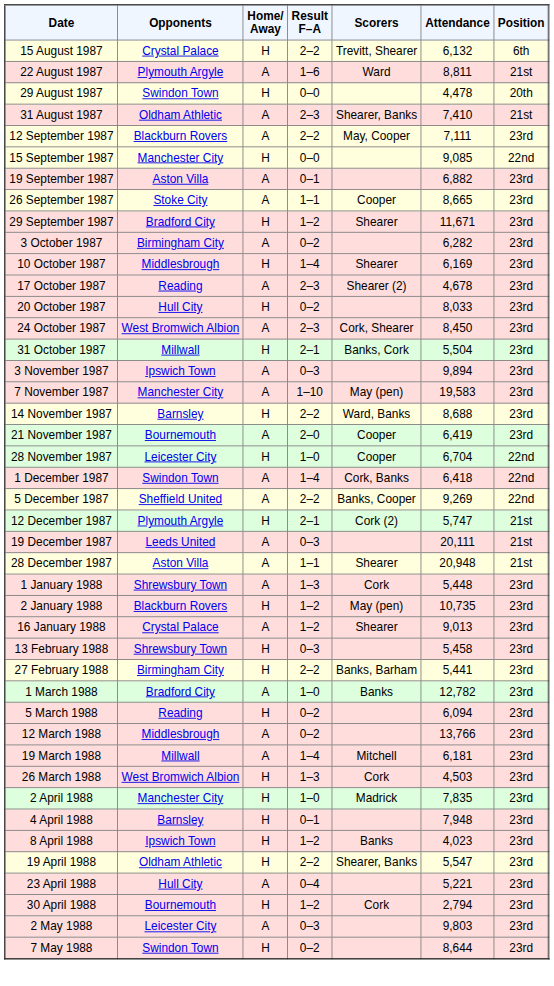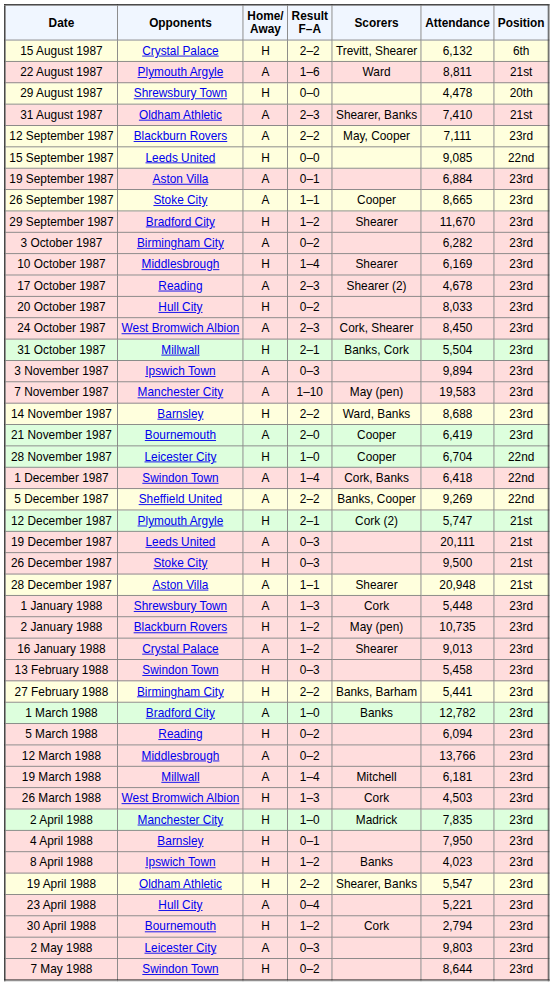 <table border="2" cellpadding="4" style="border-collapse:collapse; text-align:center; font-size:smaller;">
 <tr style="background:#f0f6ff;">
 <th><strong>Date</strong></th>
 <th><strong>Opponents</strong></th>
 <th><strong>Home/<br>Away</strong></th>
 <th><strong>Result<br>F–A</strong></th>
 <th><strong>Scorers</strong></th>
 <th><strong>Attendance</strong></th>
 <th><strong>Position</strong></th>
 </tr>
 <tr bgcolor="#ffffdd">
 <td>15 August 1987</td>
 <td><a href='#'>Crystal Palace</a></td>
 <td>H</td>
 <td>2–2</td>
 <td>Trevitt, Shearer</td>
 <td>6,132</td>
 <td>6th</td>
 </tr>
 <tr bgcolor="#ffdddd">
 <td>22 August 1987</td>
 <td><a href='#'>Plymouth Argyle</a></td>
 <td>A</td>
 <td>1–6</td>
 <td>Ward</td>
 <td>8,811</td>
 <td>21st</td>
 </tr>
 <tr bgcolor="#ffffdd">
 <td>29 August 1987</td>
-<td><a href='#'>Swindon Town</a></td>
+<td><a href='#'>Shrewsbury Town</a></td>
 <td>H</td>
 <td>0–0</td>
 <td></td>
 <td>4,478</td>
 <td>20th</td>
 </tr>
 <tr bgcolor="#ffdddd">
 <td>31 August 1987</td>
 <td><a href='#'>Oldham Athletic</a></td>
 <td>A</td>
 <td>2–3</td>
 <td>Shearer, Banks</td>
 <td>7,410</td>
 <td>21st</td>
 </tr>
 <tr bgcolor="#ffffdd">
 <td>12 September 1987</td>
 <td><a href='#'>Blackburn Rovers</a></td>
 <td>A</td>
 <td>2–2</td>
 <td>May, Cooper</td>
 <td>7,111</td>
 <td>23rd</td>
 </tr>
 <tr bgcolor="#ffffdd">
 <td>15 September 1987</td>
-<td><a href='#'>Manchester City</a></td>
+<td><a href='#'>Leeds United</a></td>
 <td>H</td>
 <td>0–0</td>
 <td></td>
 <td>9,085</td>
 <td>22nd</td>
 </tr>
 <tr bgcolor="#ffdddd">
 <td>19 September 1987</td>
 <td><a href='#'>Aston Villa</a></td>
 <td>A</td>
 <td>0–1</td>
 <td></td>
-<td>6,882</td>
+<td>6,884</td>
 <td>23rd</td>
 </tr>
 <tr bgcolor="#ffffdd">
 <td>26 September 1987</td>
 <td><a href='#'>Stoke City</a></td>
 <td>A</td>
 <td>1–1</td>
 <td>Cooper</td>
 <td>8,665</td>
 <td>23rd</td>
 </tr>
 <tr bgcolor="#ffdddd">
 <td>29 September 1987</td>
 <td><a href='#'>Bradford City</a></td>
 <td>H</td>
 <td>1–2</td>
 <td>Shearer</td>
-<td>11,671</td>
+<td>11,670</td>
 <td>23rd</td>
 </tr>
 <tr bgcolor="#ffdddd">
 <td>3 October 1987</td>
 <td><a href='#'>Birmingham City</a></td>
 <td>A</td>
 <td>0–2</td>
 <td></td>
 <td>6,282</td>
 <td>23rd</td>
 </tr>
 <tr bgcolor="#ffdddd">
 <td>10 October 1987</td>
 <td><a href='#'>Middlesbrough</a></td>
 <td>H</td>
 <td>1–4</td>
 <td>Shearer</td>
 <td>6,169</td>
 <td>23rd</td>
 </tr>
 <tr bgcolor="#ffdddd">
 <td>17 October 1987</td>
 <td><a href='#'>Reading</a></td>
 <td>A</td>
 <td>2–3</td>
 <td>Shearer (2)</td>
 <td>4,678</td>
 <td>23rd</td>
 </tr>
 <tr bgcolor="#ffdddd">
 <td>20 October 1987</td>
 <td><a href='#'>Hull City</a></td>
 <td>H</td>
 <td>0–2</td>
 <td></td>
 <td>8,033</td>
 <td>23rd</td>
 </tr>
 <tr bgcolor="#ffdddd">
 <td>24 October 1987</td>
 <td><a href='#'>West Bromwich Albion</a></td>
 <td>A</td>
 <td>2–3</td>
 <td>Cork, Shearer</td>
 <td>8,450</td>
 <td>23rd</td>
 </tr>
 <tr bgcolor="#ddffdd">
 <td>31 October 1987</td>
 <td><a href='#'>Millwall</a></td>
 <td>H</td>
 <td>2–1</td>
 <td>Banks, Cork</td>
 <td>5,504</td>
 <td>23rd</td>
 </tr>
 <tr bgcolor="#ffdddd">
 <td>3 November 1987</td>
 <td><a href='#'>Ipswich Town</a></td>
 <td>A</td>
 <td>0–3</td>
 <td></td>
 <td>9,894</td>
 <td>23rd</td>
 </tr>
 <tr bgcolor="#ffdddd">
 <td>7 November 1987</td>
 <td><a href='#'>Manchester City</a></td>
 <td>A</td>
 <td>1–10</td>
 <td>May (pen)</td>
 <td>19,583</td>
 <td>23rd</td>
 </tr>
 <tr bgcolor="#ffffdd">
 <td>14 November 1987</td>
 <td><a href='#'>Barnsley</a></td>
 <td>H</td>
 <td>2–2</td>
 <td>Ward, Banks</td>
 <td>8,688</td>
 <td>23rd</td>
 </tr>
 <tr bgcolor="#ddffdd">
 <td>21 November 1987</td>
 <td><a href='#'>Bournemouth</a></td>
 <td>A</td>
 <td>2–0</td>
 <td>Cooper</td>
 <td>6,419</td>
 <td>23rd</td>
 </tr>
 <tr bgcolor="#ddffdd">
 <td>28 November 1987</td>
 <td><a href='#'>Leicester City</a></td>
 <td>H</td>
 <td>1–0</td>
 <td>Cooper</td>
 <td>6,704</td>
 <td>22nd</td>
 </tr>
 <tr bgcolor="#ffdddd">
 <td>1 December 1987</td>
 <td><a href='#'>Swindon Town</a></td>
 <td>A</td>
 <td>1–4</td>
 <td>Cork, Banks</td>
 <td>6,418</td>
 <td>22nd</td>
 </tr>
 <tr bgcolor="#ffffdd">
 <td>5 December 1987</td>
 <td><a href='#'>Sheffield United</a></td>
 <td>A</td>
 <td>2–2</td>
 <td>Banks, Cooper</td>
 <td>9,269</td>
 <td>22nd</td>
 </tr>
 <tr bgcolor="#ddffdd">
 <td>12 December 1987</td>
 <td><a href='#'>Plymouth Argyle</a></td>
 <td>H</td>
 <td>2–1</td>
 <td>Cork (2)</td>
 <td>5,747</td>
 <td>21st</td>
 </tr>
 <tr bgcolor="#ffdddd">
 <td>19 December 1987</td>
 <td><a href='#'>Leeds United</a></td>
 <td>A</td>
 <td>0–3</td>
 <td></td>
 <td>20,111</td>
 <td>21st</td>
 </tr>
+<tr bgcolor="#ffdddd">
+<td>26 December 1987</td>
+<td><a href='#'>Stoke City</a></td>
+<td>H</td>
+<td>0–3</td>
+<td></td>
+<td>9,500</td>
+<td>21st</td>
+</tr>
 <tr bgcolor="#ffffdd">
 <td>28 December 1987</td>
 <td><a href='#'>Aston Villa</a></td>
 <td>A</td>
 <td>1–1</td>
 <td>Shearer</td>
 <td>20,948</td>
 <td>21st</td>
 </tr>
 <tr bgcolor="#ffdddd">
 <td>1 January 1988</td>
 <td><a href='#'>Shrewsbury Town</a></td>
 <td>A</td>
 <td>1–3</td>
 <td>Cork</td>
 <td>5,448</td>
 <td>23rd</td>
 </tr>
 <tr bgcolor="#ffdddd">
 <td>2 January 1988</td>
 <td><a href='#'>Blackburn Rovers</a></td>
 <td>H</td>
 <td>1–2</td>
 <td>May (pen)</td>
 <td>10,735</td>
 <td>23rd</td>
 </tr>
 <tr bgcolor="#ffdddd">
 <td>16 January 1988</td>
 <td><a href='#'>Crystal Palace</a></td>
 <td>A</td>
 <td>1–2</td>
 <td>Shearer</td>
 <td>9,013</td>
 <td>23rd</td>
 </tr>
 <tr bgcolor="#ffdddd">
 <td>13 February 1988</td>
-<td><a href='#'>Shrewsbury Town</a></td>
+<td><a href='#'>Swindon Town</a></td>
 <td>H</td>
 <td>0–3</td>
 <td></td>
 <td>5,458</td>
 <td>23rd</td>
 </tr>
 <tr bgcolor="#ffffdd">
 <td>27 February 1988</td>
 <td><a href='#'>Birmingham City</a></td>
 <td>H</td>
 <td>2–2</td>
 <td>Banks, Barham</td>
 <td>5,441</td>
 <td>23rd</td>
 </tr>
 <tr bgcolor="#ddffdd">
 <td>1 March 1988</td>
 <td><a href='#'>Bradford City</a></td>
 <td>A</td>
 <td>1–0</td>
 <td>Banks</td>
 <td>12,782</td>
 <td>23rd</td>
 </tr>
 <tr bgcolor="#ffdddd">
 <td>5 March 1988</td>
 <td><a href='#'>Reading</a></td>
 <td>H</td>
 <td>0–2</td>
 <td></td>
 <td>6,094</td>
 <td>23rd</td>
 </tr>
 <tr bgcolor="#ffdddd">
 <td>12 March 1988</td>
 <td><a href='#'>Middlesbrough</a></td>
 <td>A</td>
 <td>0–2</td>
 <td></td>
 <td>13,766</td>
 <td>23rd</td>
 </tr>
 <tr bgcolor="#ffdddd">
 <td>19 March 1988</td>
 <td><a href='#'>Millwall</a></td>
 <td>A</td>
 <td>1–4</td>
 <td>Mitchell</td>
 <td>6,181</td>
 <td>23rd</td>
 </tr>
 <tr bgcolor="#ffdddd">
 <td>26 March 1988</td>
 <td><a href='#'>West Bromwich Albion</a></td>
 <td>H</td>
 <td>1–3</td>
 <td>Cork</td>
 <td>4,503</td>
 <td>23rd</td>
 </tr>
 <tr bgcolor="#ddffdd">
 <td>2 April 1988</td>
 <td><a href='#'>Manchester City</a></td>
 <td>H</td>
 <td>1–0</td>
 <td>Madrick</td>
 <td>7,835</td>
 <td>23rd</td>
 </tr>
 <tr bgcolor="#ffdddd">
 <td>4 April 1988</td>
 <td><a href='#'>Barnsley</a></td>
 <td>H</td>
 <td>0–1</td>
 <td></td>
-<td>7,948</td>
+<td>7,950</td>
 <td>23rd</td>
 </tr>
 <tr bgcolor="#ffdddd">
 <td>8 April 1988</td>
 <td><a href='#'>Ipswich Town</a></td>
 <td>H</td>
 <td>1–2</td>
 <td>Banks</td>
 <td>4,023</td>
 <td>23rd</td>
 </tr>
 <tr bgcolor="#ffffdd">
 <td>19 April 1988</td>
 <td><a href='#'>Oldham Athletic</a></td>
 <td>H</td>
 <td>2–2</td>
 <td>Shearer, Banks</td>
 <td>5,547</td>
 <td>23rd</td>
 </tr>
 <tr bgcolor="#ffdddd">
 <td>23 April 1988</td>
 <td><a href='#'>Hull City</a></td>
 <td>A</td>
 <td>0–4</td>
 <td></td>
 <td>5,221</td>
 <td>23rd</td>
 </tr>
 <tr bgcolor="#ffdddd">
 <td>30 April 1988</td>
 <td><a href='#'>Bournemouth</a></td>
 <td>H</td>
 <td>1–2</td>
 <td>Cork</td>
 <td>2,794</td>
 <td>23rd</td>
 </tr>
 <tr bgcolor="#ffdddd">
 <td>2 May 1988</td>
 <td><a href='#'>Leicester City</a></td>
 <td>A</td>
 <td>0–3</td>
 <td></td>
 <td>9,803</td>
 <td>23rd</td>
 </tr>
 <tr bgcolor="#ffdddd">
 <td>7 May 1988</td>
 <td><a href='#'>Swindon Town</a></td>
 <td>H</td>
 <td>0–2</td>
 <td></td>
 <td>8,644</td>
 <td>23rd</td>
 </tr>
 </table>
